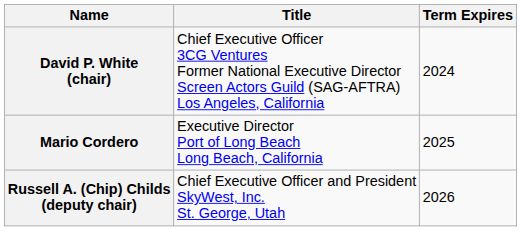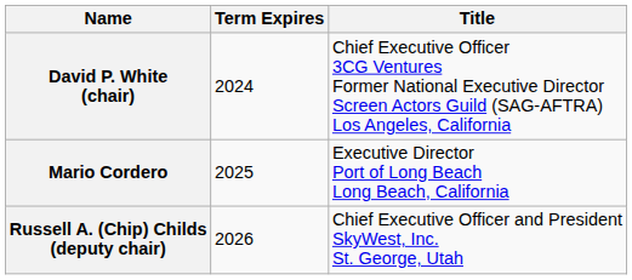 <table class="wikitable sortable">
 <tr>
 <th>Name</th>
+<th>Term Expires</th>
 <th>Title</th>
-<th>Term Expires</th>
 </tr>
 <tr>
 <th>David P. White<br>(chair)</th>
+<td>2024</td>
 <td>Chief Executive Officer<br><a href='#'>3CG Ventures</a><br> Former National Executive Director<br><a href='#'>Screen Actors Guild</a> (SAG-AFTRA)<br><a href='#'>Los Angeles, California</a></td>
-<td>2024</td>
 </tr>
 <tr>
 <th>Mario Cordero</th>
+<td>2025</td>
 <td>Executive Director<br><a href='#'>Port of Long Beach</a><br><a href='#'>Long Beach, California</a></td>
-<td>2025</td>
 </tr>
 <tr>
 <th>Russell A. (Chip) Childs<br>(deputy chair)</th>
+<td>2026</td>
 <td>Chief Executive Officer and President<br><a href='#'>SkyWest, Inc.</a><br><a href='#'>St. George, Utah</a></td>
-<td>2026</td>
 </tr>
 </table>
